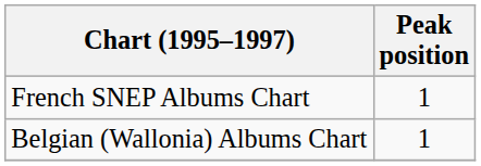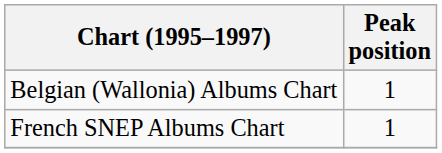 <table class="wikitable sortable">
 <tr>
 <th align="left">Chart (1995–1997)</th>
 <th align="center">Peak<br>position</th>
 </tr>
 <tr>
-<td align="left">French SNEP Albums Chart</td>
+<td align="left">Belgian (Wallonia) Albums Chart</td>
 <td align="center">1</td>
 </tr>
 <tr>
-<td align="left">Belgian (Wallonia) Albums Chart</td>
+<td align="left">French SNEP Albums Chart</td>
 <td align="center">1</td>
 </tr>
 <tr>
 </tr>
 </table>
